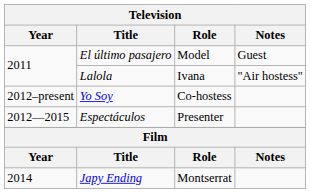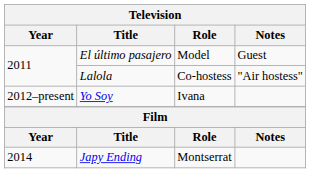 <table class="wikitable" style="font-size:90%;">
 <tr>
 <th colspan="4">Television</th>
 </tr>
 <tr>
 <th>Year</th>
 <th>Title</th>
 <th>Role</th>
 <th>Notes</th>
 </tr>
 <tr>
 <td rowspan=2>2011</td>
 <td><em>El último pasajero</em></td>
 <td>Model</td>
 <td>Guest</td>
 </tr>
 <tr>
 <td><em>Lalola</em></td>
-<td>Ivana</td>
+<td>Co-hostess</td>
 <td>"Air hostess"</td>
 </tr>
 <tr>
 <td>2012–present</td>
 <td><em><a href='#'>Yo Soy</a></em></td>
-<td>Co-hostess</td>
-<td></td>
-</tr>
-<tr>
-<td>2012—2015</td>
-<td><em>Espectáculos</em></td>
-<td>Presenter</td>
+<td>Ivana</td>
 <td></td>
 </tr>
 <tr align="center">
 </tr>
 <tr>
 <th colspan="4">Film</th>
 </tr>
 <tr>
 <th>Year</th>
 <th>Title</th>
 <th>Role</th>
 <th>Notes</th>
 </tr>
 <tr>
 <td>2014</td>
 <td><em><a href='#'>Japy Ending</a></em></td>
 <td>Montserrat</td>
 <td></td>
 </tr>
 </table>
